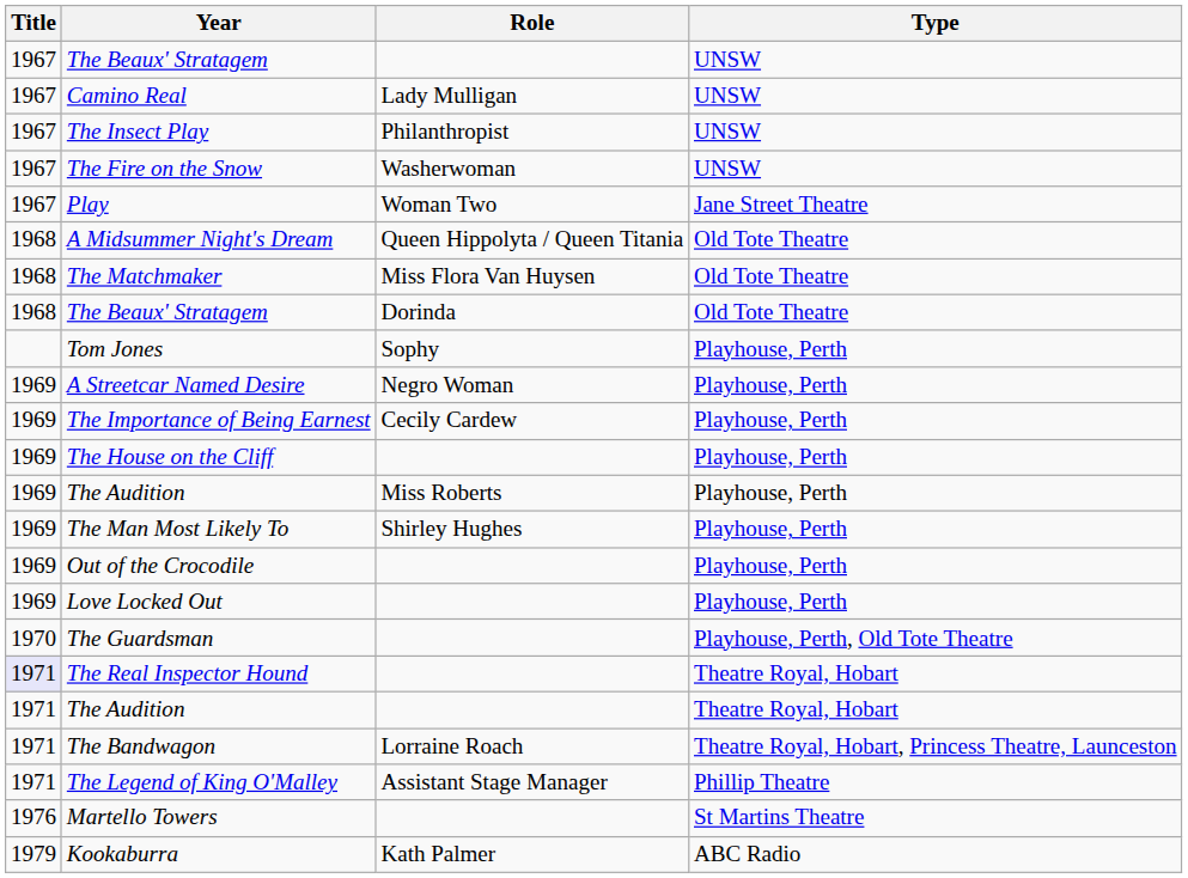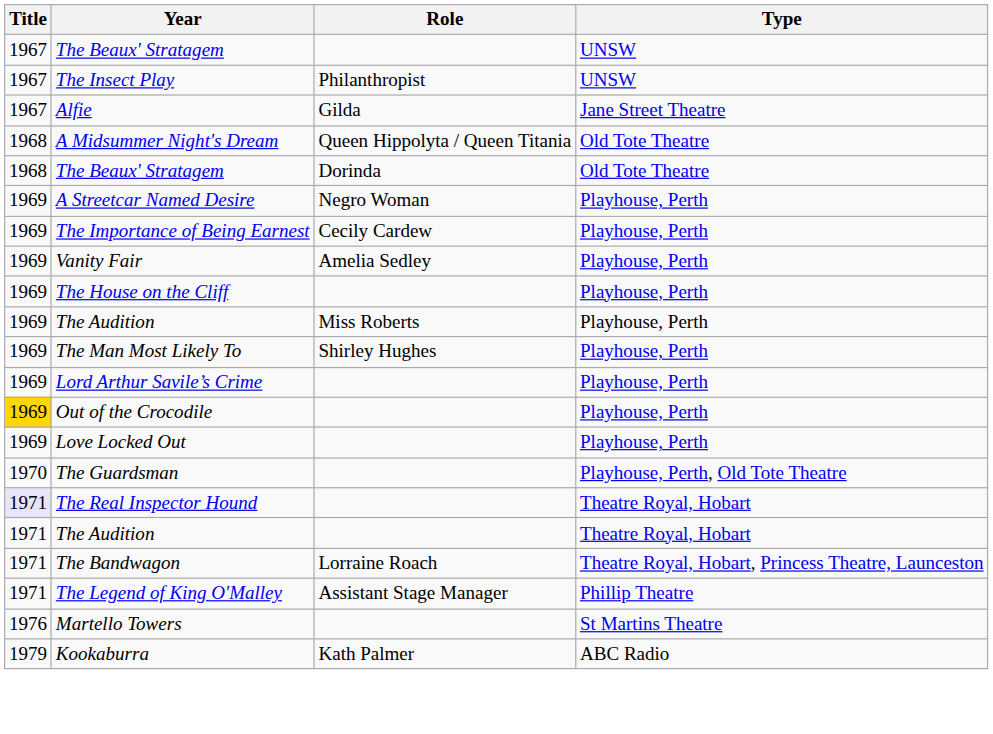 <table class="wikitable">
 <tr>
 <th>Title</th>
 <th>Year</th>
 <th>Role</th>
 <th>Type</th>
 </tr>
 <tr>
 <td>1967</td>
 <td><em><a href='#'>The Beaux' Stratagem</a></em></td>
 <td></td>
 <td><a href='#'>UNSW</a></td>
 </tr>
 <tr>
 <td>1967</td>
-<td><em><a href='#'>Camino Real</a></em></td>
-<td>Lady Mulligan</td>
-<td><a href='#'>UNSW</a></td>
-</tr>
-<tr>
-<td>1967</td>
 <td><em><a href='#'>The Insect Play</a></em></td>
 <td>Philanthropist</td>
 <td><a href='#'>UNSW</a></td>
 </tr>
 <tr>
 <td>1967</td>
-<td><em><a href='#'>The Fire on the Snow</a></em></td>
-<td>Washerwoman</td>
-<td><a href='#'>UNSW</a></td>
-</tr>
-<tr>
-<td>1967</td>
-<td><em><a href='#'>Play</a></em></td>
-<td>Woman Two</td>
+<td><em><a href='#'>Alfie</a></em></td>
+<td>Gilda</td>
 <td><a href='#'>Jane Street Theatre</a></td>
 </tr>
 <tr>
 <td>1968</td>
 <td><em><a href='#'>A Midsummer Night's Dream</a></em></td>
 <td>Queen Hippolyta / Queen Titania</td>
 <td><a href='#'>Old Tote Theatre</a></td>
 </tr>
 <tr>
 <td>1968</td>
-<td><em><a href='#'>The Matchmaker</a></em></td>
-<td>Miss Flora Van Huysen</td>
-<td><a href='#'>Old Tote Theatre</a></td>
-</tr>
-<tr>
-<td>1968</td>
 <td><em><a href='#'>The Beaux' Stratagem</a></em></td>
 <td>Dorinda</td>
 <td><a href='#'>Old Tote Theatre</a></td>
-</tr>
-<tr>
-<td></td>
-<td><em>Tom Jones</em></td>
-<td>Sophy</td>
-<td><a href='#'>Playhouse, Perth</a></td>
 </tr>
 <tr>
 <td>1969</td>
 <td><em><a href='#'>A Streetcar Named Desire</a></em></td>
 <td>Negro Woman</td>
 <td><a href='#'>Playhouse, Perth</a></td>
 </tr>
 <tr>
 <td>1969</td>
 <td><em><a href='#'>The Importance of Being Earnest</a></em></td>
 <td>Cecily Cardew</td>
+<td><a href='#'>Playhouse, Perth</a></td>
+</tr>
+<tr>
+<td>1969</td>
+<td><em>Vanity Fair</em></td>
+<td>Amelia Sedley</td>
 <td><a href='#'>Playhouse, Perth</a></td>
 </tr>
 <tr>
 <td>1969</td>
 <td><em><a href='#'>The House on the Cliff</a></em></td>
 <td></td>
 <td><a href='#'>Playhouse, Perth</a></td>
 </tr>
 <tr>
 <td>1969</td>
 <td><em>The Audition</em></td>
 <td>Miss Roberts</td>
 <td>Playhouse, Perth</td>
 </tr>
 <tr>
 <td>1969</td>
 <td><em>The Man Most Likely To</em></td>
 <td>Shirley Hughes</td>
 <td><a href='#'>Playhouse, Perth</a></td>
 </tr>
 <tr>
 <td>1969</td>
+<td><em><a href='#'>Lord Arthur Savile’s Crime</a></em></td>
+<td></td>
+<td><a href='#'>Playhouse, Perth</a></td>
+</tr>
+<tr>
+<td style="background: gold;">1969</td>
 <td><em>Out of the Crocodile</em></td>
 <td></td>
 <td><a href='#'>Playhouse, Perth</a></td>
 </tr>
 <tr>
 <td>1969</td>
 <td><em>Love Locked Out</em></td>
 <td></td>
 <td><a href='#'>Playhouse, Perth</a></td>
 </tr>
 <tr>
 <td>1970</td>
 <td><em>The Guardsman</em></td>
 <td></td>
 <td><a href='#'>Playhouse, Perth</a>, <a href='#'>Old Tote Theatre</a></td>
 </tr>
 <tr>
 <td style="background: lavender;">1971</td>
 <td><em><a href='#'>The Real Inspector Hound</a></em></td>
 <td></td>
 <td><a href='#'>Theatre Royal, Hobart</a></td>
 </tr>
 <tr>
 <td>1971</td>
 <td><em>The Audition</em></td>
 <td></td>
 <td><a href='#'>Theatre Royal, Hobart</a></td>
 </tr>
 <tr>
 <td>1971</td>
 <td><em>The Bandwagon</em></td>
 <td>Lorraine Roach</td>
 <td><a href='#'>Theatre Royal, Hobart</a>, <a href='#'>Princess Theatre, Launceston</a></td>
 </tr>
 <tr>
 <td>1971</td>
 <td><em><a href='#'>The Legend of King O'Malley</a></em></td>
 <td>Assistant Stage Manager</td>
 <td><a href='#'>Phillip Theatre</a></td>
 </tr>
 <tr>
 <td>1976</td>
 <td><em>Martello Towers</em></td>
 <td></td>
 <td><a href='#'>St Martins Theatre</a></td>
 </tr>
 <tr>
 <td>1979</td>
 <td><em>Kookaburra</em></td>
 <td>Kath Palmer</td>
 <td>ABC Radio</td>
 </tr>
 </table>
